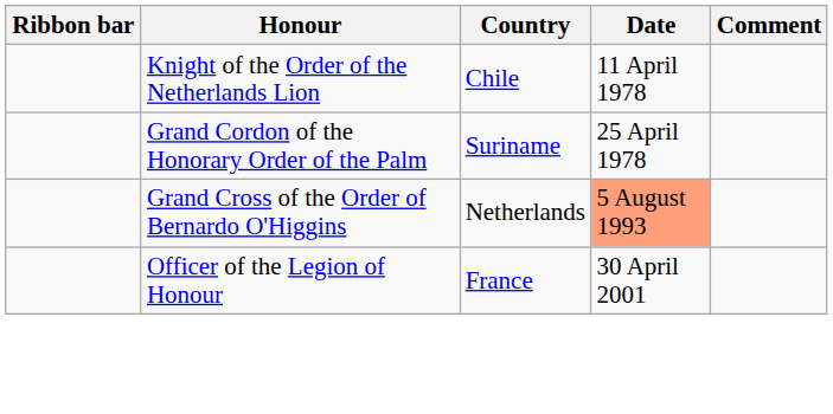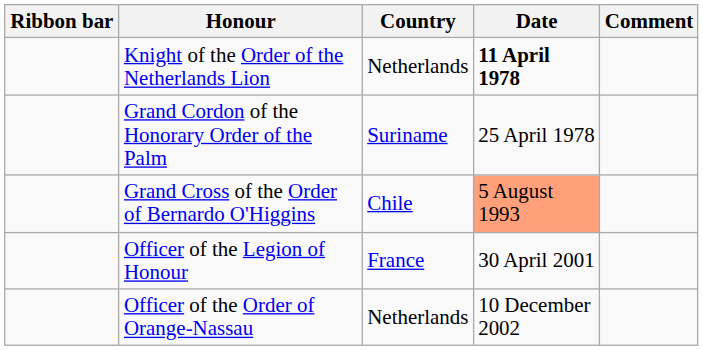 <table class="wikitable" style="width:60%;">
 <tr>
 <th style="width:80px;">Ribbon bar</th>
 <th>Honour</th>
 <th>Country</th>
 <th>Date</th>
 <th>Comment</th>
 </tr>
 <tr>
 <td></td>
 <td><a href='#'>Knight</a> of the <a href='#'>Order of the Netherlands Lion</a></td>
-<td><a href='#'>Chile</a></td>
-<td>11 April 1978</td>
+<td>Netherlands</td>
+<td><strong>11 April 1978</strong></td>
 <td></td>
 </tr>
 <tr>
 <td></td>
 <td><a href='#'>Grand Cordon</a> of the <a href='#'>Honorary Order of the Palm</a></td>
 <td><a href='#'>Suriname</a></td>
 <td>25 April 1978</td>
 <td></td>
 </tr>
 <tr>
 <td></td>
 <td><a href='#'>Grand Cross</a> of the <a href='#'>Order of Bernardo O'Higgins</a></td>
-<td>Netherlands</td>
+<td><a href='#'>Chile</a></td>
 <td style="background: lightsalmon;">5 August 1993</td>
 <td></td>
 </tr>
 <tr>
 <td></td>
 <td><a href='#'>Officer</a> of the <a href='#'>Legion of Honour</a></td>
 <td><a href='#'>France</a></td>
 <td>30 April 2001</td>
 <td></td>
 </tr>
+<tr>
+<td></td>
+<td><a href='#'>Officer</a> of the <a href='#'>Order of Orange-Nassau</a></td>
+<td>Netherlands</td>
+<td>10 December 2002</td>
+<td></td>
+</tr>
 </table>
